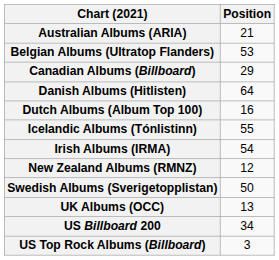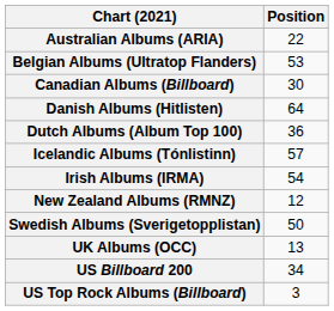 <table class="wikitable sortable plainrowheaders" style="text-align:center">
 <tr>
 <th scope="col">Chart (2021)</th>
 <th scope="col">Position</th>
 </tr>
 <tr>
 <th scope="row">Australian Albums (ARIA)</th>
-<td>21</td>
+<td>22</td>
 </tr>
 <tr>
 <th scope="row">Belgian Albums (Ultratop Flanders)</th>
 <td>53</td>
 </tr>
 <tr>
 <th scope="row">Canadian Albums (<em>Billboard</em>)</th>
-<td>29</td>
+<td>30</td>
 </tr>
 <tr>
 <th scope="row">Danish Albums (Hitlisten)</th>
 <td>64</td>
 </tr>
 <tr>
 <th scope="row">Dutch Albums (Album Top 100)</th>
-<td>16</td>
+<td>36</td>
 </tr>
 <tr>
 <th scope="row">Icelandic Albums (Tónlistinn)</th>
-<td>55</td>
+<td>57</td>
 </tr>
 <tr>
 <th scope="row">Irish Albums (IRMA)</th>
 <td>54</td>
 </tr>
 <tr>
 <th scope="row">New Zealand Albums (RMNZ)</th>
 <td>12</td>
 </tr>
 <tr>
 <th scope="row">Swedish Albums (Sverigetopplistan)</th>
 <td>50</td>
 </tr>
 <tr>
 <th scope="row">UK Albums (OCC)</th>
 <td>13</td>
 </tr>
 <tr>
 <th scope="row">US <em>Billboard</em> 200</th>
 <td>34</td>
 </tr>
 <tr>
 <th scope="row">US Top Rock Albums (<em>Billboard</em>)</th>
 <td>3</td>
 </tr>
 </table>
